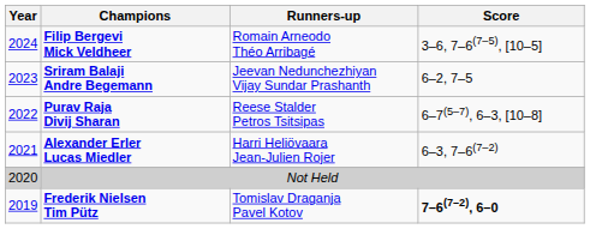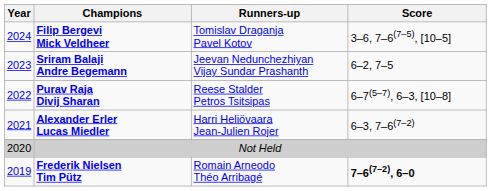 <table class="wikitable" style="font-size:90%">
 <tr>
 <th>Year</th>
 <th width="200">Champions</th>
 <th width="200">Runners-up</th>
 <th width="175">Score</th>
 </tr>
 <tr>
 <td><a href='#'>2024</a></td>
 <td> <strong><a href='#'>Filip Bergevi</a></strong><br> <strong><a href='#'>Mick Veldheer</a></strong></td>
-<td> <a href='#'>Romain Arneodo</a><br> <a href='#'>Théo Arribagé</a></td>
+<td> <a href='#'>Tomislav Draganja</a><br> <a href='#'>Pavel Kotov</a></td>
 <td>3–6, 7–6<sup>(7–5)</sup>, [10–5]</td>
 </tr>
 <tr>
 <td><a href='#'>2023</a></td>
 <td> <strong><a href='#'>Sriram Balaji</a></strong><br> <strong><a href='#'>Andre Begemann</a></strong></td>
 <td> <a href='#'>Jeevan Nedunchezhiyan</a><br> <a href='#'>Vijay Sundar Prashanth</a></td>
 <td>6–2, 7–5</td>
 </tr>
 <tr>
 <td><a href='#'>2022</a></td>
 <td> <strong><a href='#'>Purav Raja</a></strong><br> <strong><a href='#'>Divij Sharan</a></strong></td>
 <td> <a href='#'>Reese Stalder</a><br> <a href='#'>Petros Tsitsipas</a></td>
 <td>6–7<sup>(5–7)</sup>, 6–3, [10–8]</td>
 </tr>
 <tr>
 <td><a href='#'>2021</a></td>
 <td> <strong><a href='#'>Alexander Erler</a></strong><br> <strong><a href='#'>Lucas Miedler</a></strong></td>
 <td> <a href='#'>Harri Heliövaara</a><br> <a href='#'>Jean-Julien Rojer</a></td>
 <td>6–3, 7–6<sup>(7–2)</sup></td>
 </tr>
 <tr>
 <td style="background:#cfcfcf">2020</td>
 <td colspan=3 align=center style="background:#cfcfcf"><em>Not Held</em></td>
 </tr>
 <tr>
 <td><a href='#'>2019</a></td>
 <td> <strong><a href='#'>Frederik Nielsen</a></strong><br> <strong><a href='#'>Tim Pütz</a></strong></td>
-<td> <a href='#'>Tomislav Draganja</a><br> <a href='#'>Pavel Kotov</a></td>
+<td> <a href='#'>Romain Arneodo</a><br> <a href='#'>Théo Arribagé</a></td>
 <td><strong>7–6<sup>(7–2)</sup>, 6–0</strong></td>
 </tr>
 </table>
